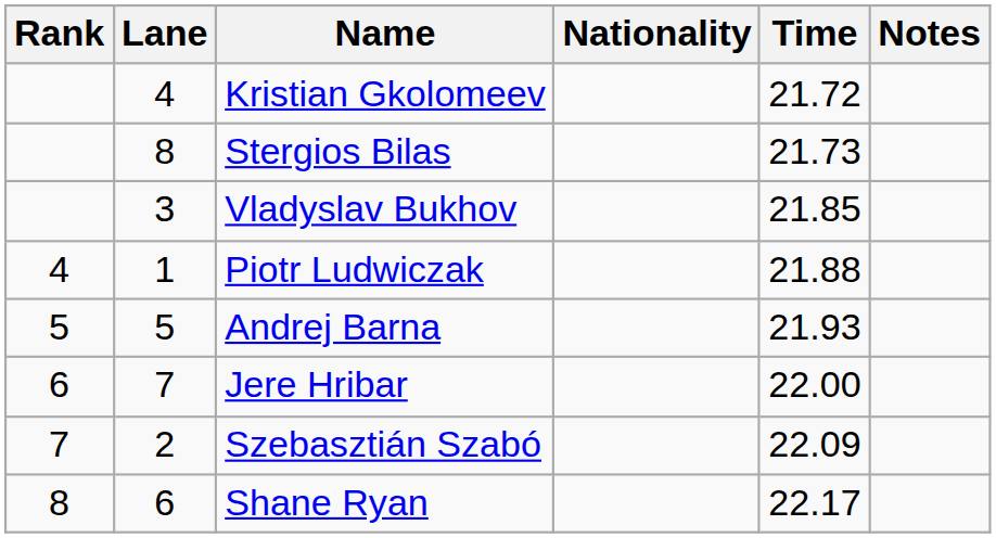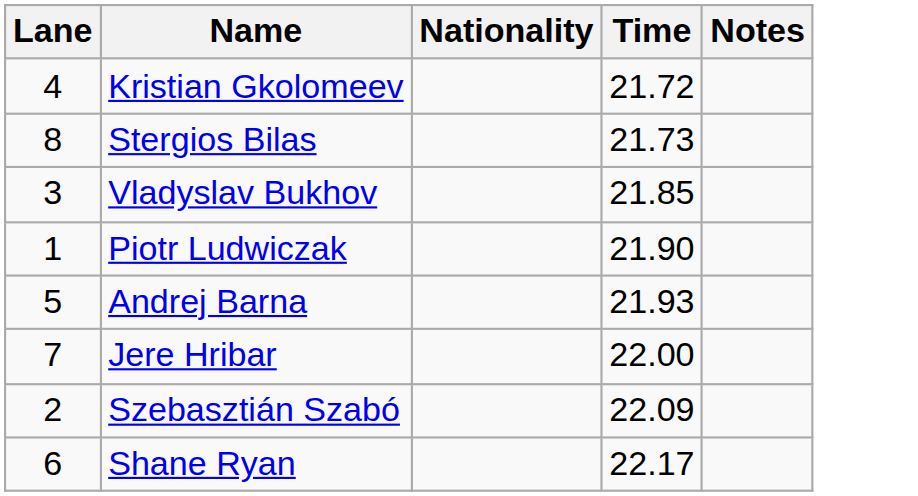 <table class="wikitable sortable" style="text-align:center">
 <tr>
-<th>Rank</th>
 <th>Lane</th>
 <th>Name</th>
 <th>Nationality</th>
 <th>Time</th>
 <th>Notes</th>
 </tr>
 <tr>
-<td></td>
 <td>4</td>
 <td align=left><a href='#'>Kristian Gkolomeev</a></td>
 <td align=left></td>
 <td>21.72</td>
 <td></td>
 </tr>
 <tr>
-<td></td>
 <td>8</td>
 <td align=left><a href='#'>Stergios Bilas</a></td>
 <td align=left></td>
 <td>21.73</td>
 <td></td>
 </tr>
 <tr>
-<td></td>
 <td>3</td>
 <td align=left><a href='#'>Vladyslav Bukhov</a></td>
 <td align=left></td>
 <td>21.85</td>
 <td></td>
 </tr>
 <tr>
-<td>4</td>
 <td>1</td>
 <td align=left><a href='#'>Piotr Ludwiczak</a></td>
 <td align=left></td>
-<td>21.88</td>
+<td>21.90</td>
 <td></td>
 </tr>
 <tr>
-<td>5</td>
 <td>5</td>
 <td align=left><a href='#'>Andrej Barna</a></td>
 <td align=left></td>
 <td>21.93</td>
 <td></td>
 </tr>
 <tr>
-<td>6</td>
 <td>7</td>
 <td align=left><a href='#'>Jere Hribar</a></td>
 <td align=left></td>
 <td>22.00</td>
 <td></td>
 </tr>
 <tr>
-<td>7</td>
 <td>2</td>
 <td align=left><a href='#'>Szebasztián Szabó</a></td>
 <td align=left></td>
 <td>22.09</td>
 <td></td>
 </tr>
 <tr>
-<td>8</td>
 <td>6</td>
 <td align=left><a href='#'>Shane Ryan</a></td>
 <td align=left></td>
 <td>22.17</td>
 <td></td>
 </tr>
 </table>
